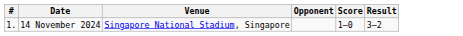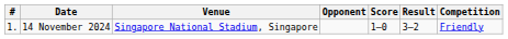 <table class="wikitable">
 <tr>
 <th>#</th>
 <th>Date</th>
 <th>Venue</th>
 <th>Opponent</th>
 <th>Score</th>
 <th>Result</th>
+<th>Competition</th>
 </tr>
 <tr>
 <td>1.</td>
 <td>14 November 2024</td>
 <td><a href='#'>Singapore National Stadium</a>, Singapore</td>
 <td></td>
 <td>1–0</td>
 <td>3–2</td>
+<td><a href='#'>Friendly</a></td>
 </tr>
 </table>
